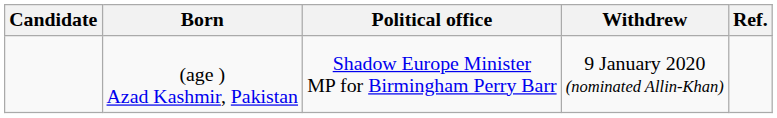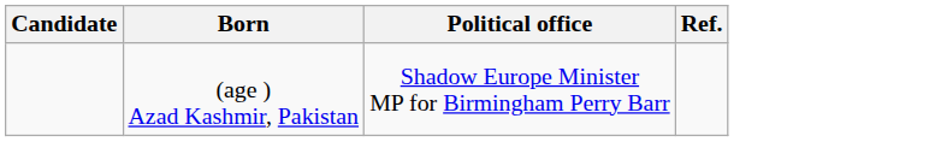 <table class="wikitable sortable" style="text-align:center">
 <tr>
 <th>Candidate</th>
 <th>Born</th>
 <th>Political office</th>
-<th>Withdrew</th>
 <th class=unsortable>Ref.</th>
 </tr>
 <tr>
 <td><br></td>
 <td><br>(age )<br><a href='#'>Azad Kashmir</a>, <a href='#'>Pakistan</a></td>
 <td><a href='#'>Shadow Europe Minister</a> <br>MP for <a href='#'>Birmingham Perry Barr</a> </td>
-<td>9 January 2020<br><small><em>(nominated Allin-Khan)</em></small></td>
 <td></td>
 </tr>
 </table>
